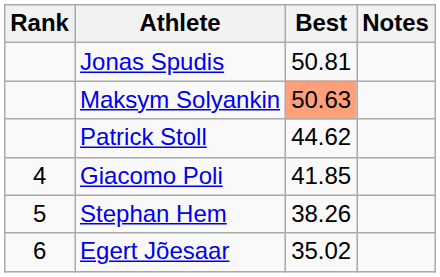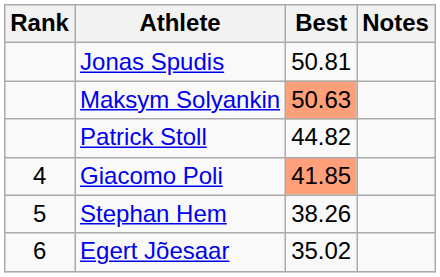 <table class="wikitable sortable" style="text-align:center">
 <tr>
 <th>Rank</th>
 <th>Athlete</th>
 <th>Best</th>
 <th>Notes</th>
 </tr>
 <tr>
 <td></td>
 <td style="text-align:left"><a href='#'>Jonas Spudis</a><br></td>
 <td>50.81</td>
 <td></td>
 </tr>
 <tr>
 <td></td>
 <td style="text-align:left"><a href='#'>Maksym Solyankin</a><br></td>
 <td style="background: lightsalmon;">50.63</td>
 <td></td>
 </tr>
 <tr>
 <td></td>
 <td style="text-align:left"><a href='#'>Patrick Stoll</a><br></td>
-<td>44.62</td>
+<td>44.82</td>
 <td></td>
 </tr>
 <tr>
 <td>4</td>
 <td style="text-align:left"><a href='#'>Giacomo Poli</a><br></td>
-<td>41.85</td>
+<td style="background: lightsalmon;">41.85</td>
 <td></td>
 </tr>
 <tr>
 <td>5</td>
 <td style="text-align:left"><a href='#'>Stephan Hem</a><br></td>
 <td>38.26</td>
 <td></td>
 </tr>
 <tr>
 <td>6</td>
 <td style="text-align:left"><a href='#'>Egert Jõesaar</a><br></td>
 <td>35.02</td>
 <td></td>
 </tr>
 </table>
